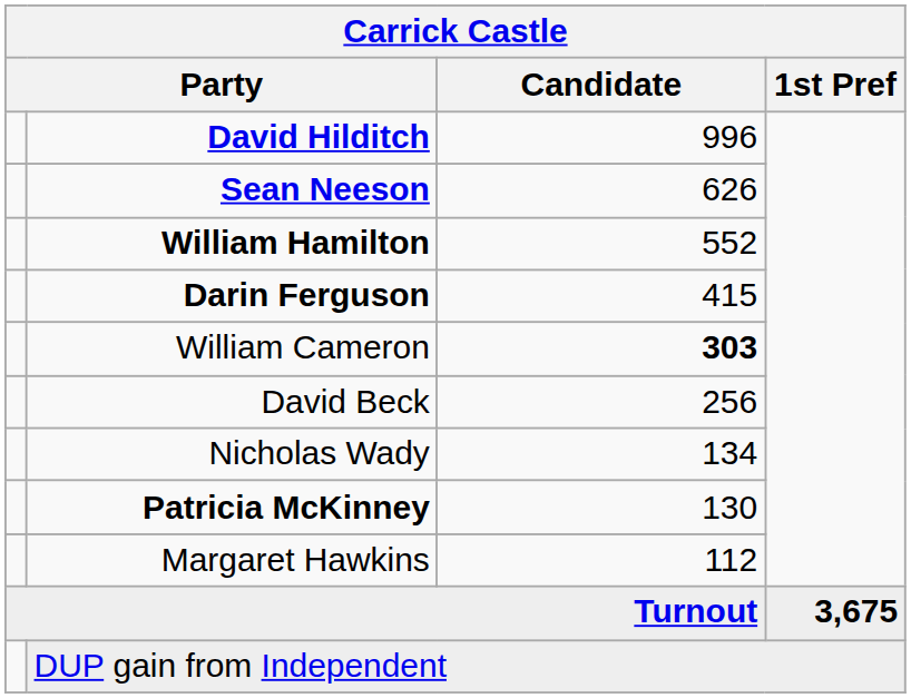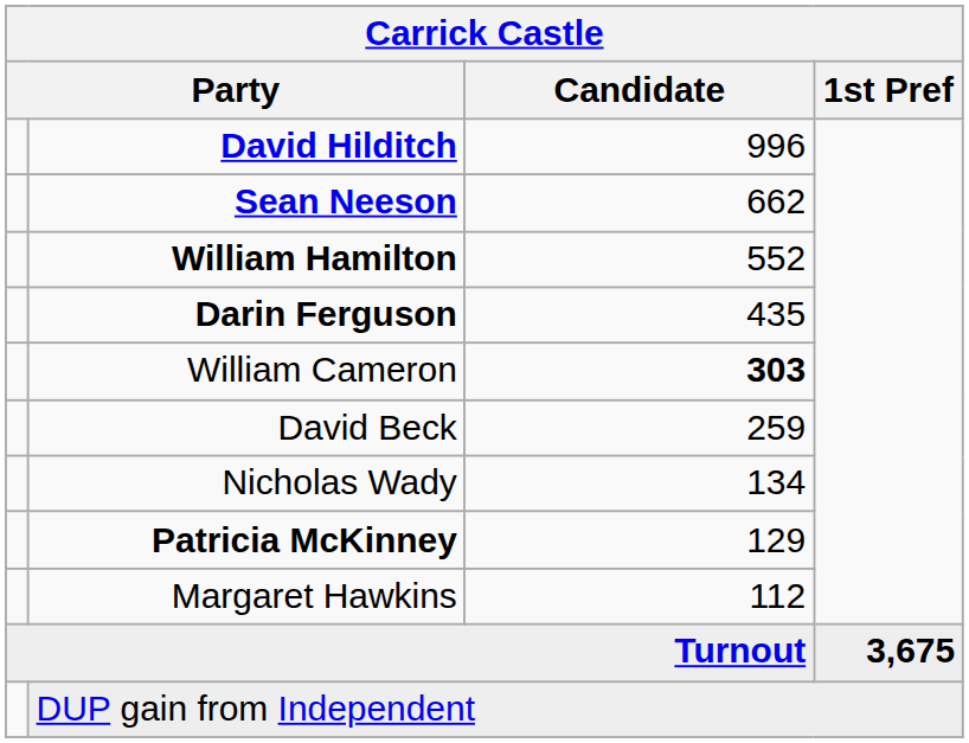 <table class="wikitable">
 <tr>
 <th colspan="4" align="center"><a href='#'>Carrick Castle</a></th>
 </tr>
 <tr>
 <th colspan="2" align="center" width=200>Party</th>
 <th width=150>Candidate</th>
 <th width=60>1st Pref</th>
 </tr>
 <tr>
 <td></td>
 <td align="right"><strong><a href='#'>David Hilditch</a></strong></td>
 <td align="right">996</td>
 </tr>
 <tr>
 <td></td>
 <td align="right"><strong><a href='#'>Sean Neeson</a></strong></td>
-<td align="right">626</td>
+<td align="right">662</td>
 </tr>
 <tr>
 <td></td>
 <td align="right"><strong>William Hamilton</strong></td>
 <td align="right">552</td>
 </tr>
 <tr>
 <td></td>
 <td align="right"><strong>Darin Ferguson</strong></td>
-<td align="right">415</td>
+<td align="right">435</td>
 </tr>
 <tr>
 <td></td>
 <td align="right">William Cameron</td>
 <td align="right"><strong>303</strong></td>
 </tr>
 <tr>
 <td></td>
 <td align="right">David Beck</td>
-<td align="right">256</td>
+<td align="right">259</td>
 </tr>
 <tr>
 <td></td>
 <td align="right">Nicholas Wady</td>
 <td align="right">134</td>
 </tr>
 <tr>
 <td></td>
 <td align="right"><strong>Patricia McKinney</strong></td>
-<td align="right">130</td>
+<td align="right">129</td>
 </tr>
 <tr>
 <td></td>
 <td align="right">Margaret Hawkins</td>
 <td align="right">112</td>
 </tr>
 <tr bgcolor="EEEEEE">
 <td colspan=3 align="right"><strong><a href='#'>Turnout</a></strong></td>
 <td align="right"><strong>3,675</strong></td>
 </tr>
 <tr>
 <td bgcolor=></td>
 <td colspan=3 bgcolor="EEEEEE"><a href='#'>DUP</a> gain from <a href='#'>Independent</a></td>
 </tr>
 </table>
